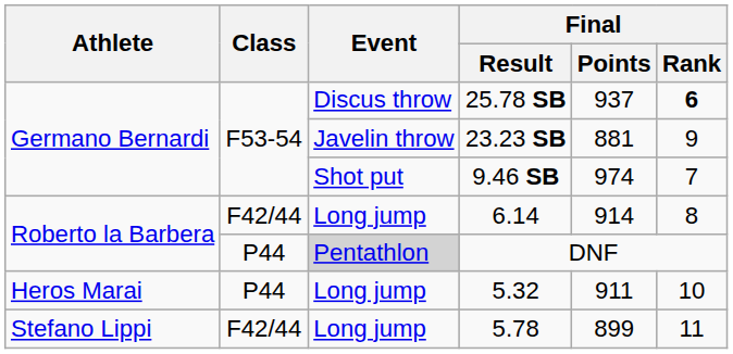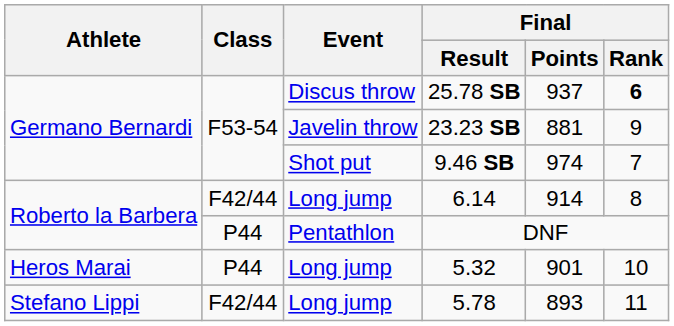 <table class=wikitable style="font-size:90%">
 <tr>
 <th rowspan="2">Athlete</th>
 <th rowspan="2">Class</th>
 <th rowspan="2">Event</th>
 <th colspan="3">Final</th>
 </tr>
 <tr>
 <th>Result</th>
 <th>Points</th>
 <th>Rank</th>
 </tr>
 <tr>
 <td rowspan="3"><a href='#'>Germano Bernardi</a></td>
 <td rowspan="3" style="text-align:center;">F53-54</td>
 <td><a href='#'>Discus throw</a></td>
 <td style="text-align:center;">25.78 <strong>SB</strong></td>
 <td style="text-align:center;">937</td>
 <td style="text-align:center;"><strong>6</strong></td>
 </tr>
 <tr>
 <td><a href='#'>Javelin throw</a></td>
 <td style="text-align:center;">23.23 <strong>SB</strong></td>
 <td style="text-align:center;">881</td>
 <td style="text-align:center;">9</td>
 </tr>
 <tr>
 <td><a href='#'>Shot put</a></td>
 <td style="text-align:center;">9.46 <strong>SB</strong></td>
 <td style="text-align:center;">974</td>
 <td style="text-align:center;">7</td>
 </tr>
 <tr>
 <td rowspan="2"><a href='#'>Roberto la Barbera</a></td>
 <td style="text-align:center;">F42/44</td>
 <td><a href='#'>Long jump</a></td>
 <td style="text-align:center;">6.14</td>
 <td style="text-align:center;">914</td>
 <td style="text-align:center;">8</td>
 </tr>
 <tr>
 <td style="text-align:center;">P44</td>
-<td style="background: lightgrey;"><a href='#'>Pentathlon</a></td>
+<td><a href='#'>Pentathlon</a></td>
 <td style="text-align:center;" colspan="3">DNF</td>
 </tr>
 <tr>
 <td><a href='#'>Heros Marai</a></td>
 <td style="text-align:center;">P44</td>
 <td><a href='#'>Long jump</a></td>
 <td style="text-align:center;">5.32</td>
-<td style="text-align:center;">911</td>
+<td style="text-align:center;">901</td>
 <td style="text-align:center;">10</td>
 </tr>
 <tr>
 <td><a href='#'>Stefano Lippi</a></td>
 <td style="text-align:center;">F42/44</td>
 <td><a href='#'>Long jump</a></td>
 <td style="text-align:center;">5.78</td>
-<td style="text-align:center;">899</td>
+<td style="text-align:center;">893</td>
 <td style="text-align:center;">11</td>
 </tr>
 </table>
